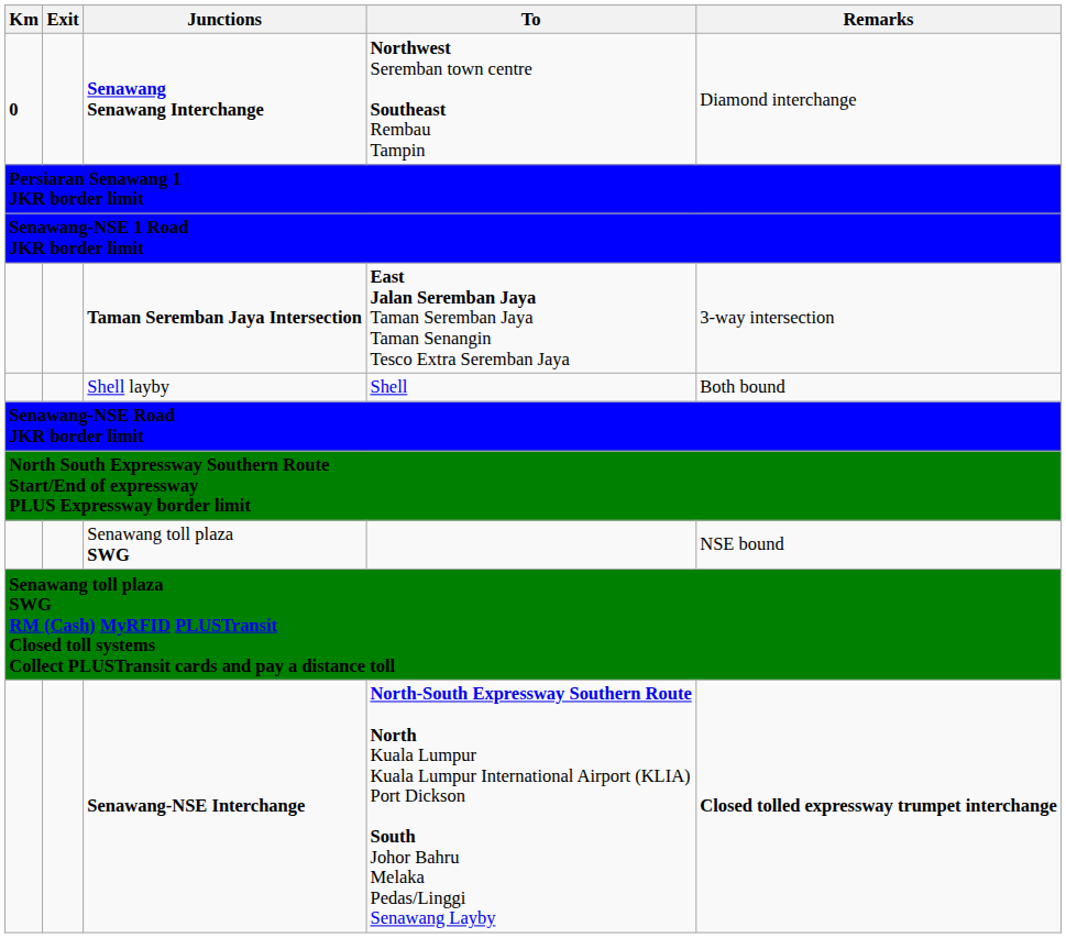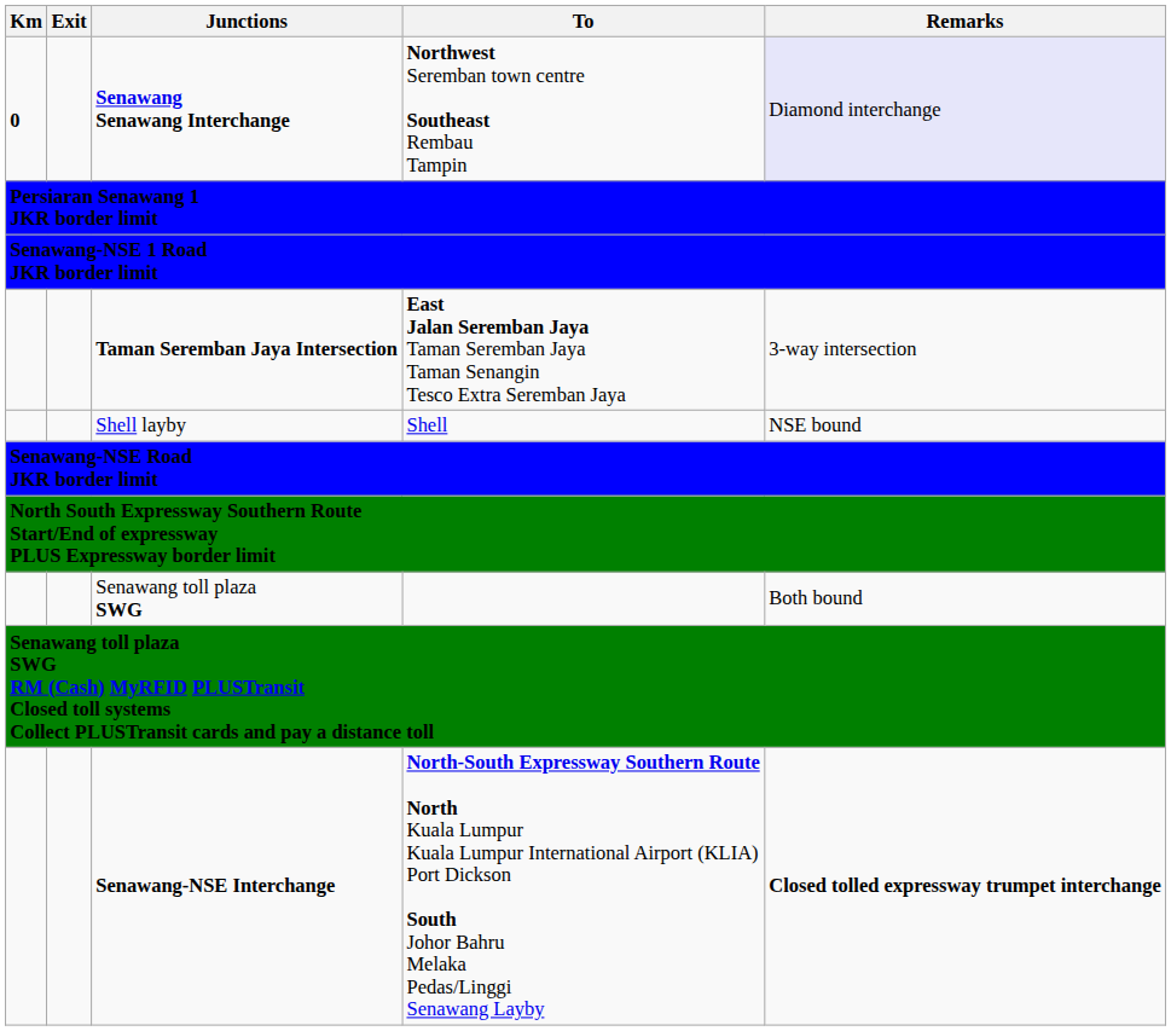 <table class="wikitable">
 <tr>
 <th>Km</th>
 <th>Exit</th>
 <th>Junctions</th>
 <th>To</th>
 <th>Remarks</th>
 </tr>
 <tr>
 <td><br><strong>0</strong></td>
 <td></td>
 <td><strong><a href='#'>Senawang</a></strong><br><strong>Senawang Interchange</strong></td>
 <td><strong>Northwest</strong><br> Seremban town centre<br><br><strong>Southeast</strong><br> Rembau<br> Tampin</td>
-<td>Diamond interchange</td>
+<td style="background: lavender;">Diamond interchange</td>
 </tr>
 <tr>
 <td style="width:600px" colspan="6" style="text-align:center" bgcolor="blue"><strong><span> Persiaran Senawang 1<br>JKR border limit</span></strong></td>
 </tr>
 <tr>
 <td style="width:600px" colspan="6" style="text-align:center" bgcolor="blue"><strong><span> Senawang-NSE 1 Road<br>JKR border limit</span></strong></td>
 </tr>
 <tr>
 <td></td>
 <td></td>
 <td><strong>Taman Seremban Jaya Intersection</strong></td>
 <td><strong>East</strong><br><strong>Jalan Seremban Jaya</strong><br>Taman Seremban Jaya<br>Taman Senangin<br>Tesco Extra Seremban Jaya</td>
 <td>3-way intersection</td>
 </tr>
 <tr>
 <td></td>
 <td></td>
 <td> <a href='#'>Shell</a> layby</td>
 <td>  <a href='#'>Shell</a></td>
-<td>Both bound</td>
+<td>NSE bound</td>
 </tr>
 <tr>
 <td style="width:600px" colspan="6" style="text-align:center" bgcolor="blue"><strong><span> Senawang-NSE Road<br>JKR border limit</span></strong></td>
 </tr>
 <tr>
 <td style="width:600px" colspan="6" style="text-align:center" bgcolor="green"><strong><span>  North South Expressway Southern Route<br>Start/End of expressway<br>PLUS Expressway border limit</span></strong></td>
 </tr>
 <tr>
 <td></td>
 <td></td>
 <td> Senawang toll plaza<br><strong>SWG</strong></td>
 <td>  </td>
-<td>NSE bound</td>
+<td>Both bound</td>
 </tr>
 <tr>
 <td style="width:600px" colspan="6" style="text-align:center" bgcolor="green"><strong><span>Senawang toll plaza<br>SWG<br><a href='#'><span>RM (Cash)</span></a>   <a href='#'><span>My</span><span>RFID</span></a>    <a href='#'><span>PLUSTransit</span></a><br>Closed toll systems<br>Collect PLUSTransit cards and pay a distance toll</span></strong></td>
 </tr>
 <tr>
 <td></td>
 <td></td>
 <td><strong>Senawang-NSE Interchange</strong></td>
 <td>  <strong><a href='#'>North-South Expressway Southern Route</a></strong><br><br><strong>North</strong><br>Kuala Lumpur<br>Kuala Lumpur International Airport (KLIA) <br>Port Dickson<br><br><strong>South</strong><br>Johor Bahru<br>Melaka<br>Pedas/Linggi<br> <a href='#'>Senawang Layby</a></td>
 <td><strong>Closed tolled expressway trumpet interchange</strong></td>
 </tr>
 </table>
